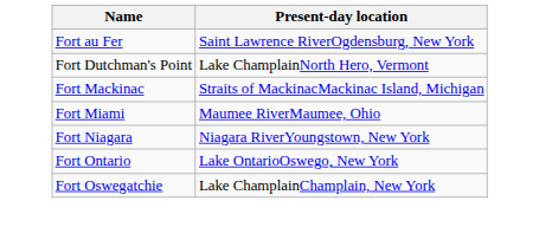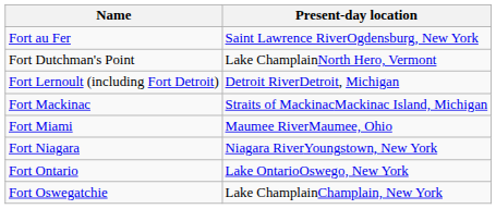 <table class="wikitable" style="margin-left:auto; margin-right:auto; border:none;">
 <tr>
 <th>Name</th>
 <th>Present-day location</th>
 </tr>
 <tr>
 <td><a href='#'>Fort au Fer</a></td>
 <td><a href='#'>Saint Lawrence River</a><a href='#'>Ogdensburg, New York</a></td>
 </tr>
 <tr>
 <td>Fort Dutchman's Point</td>
 <td>Lake Champlain<a href='#'>North Hero, Vermont</a></td>
+</tr>
+<tr>
+<td><a href='#'>Fort Lernoult</a> (including <a href='#'>Fort Detroit</a>)</td>
+<td><a href='#'>Detroit River</a><a href='#'>Detroit</a>, <a href='#'>Michigan</a></td>
 </tr>
 <tr>
 <td><a href='#'>Fort Mackinac</a></td>
 <td><a href='#'>Straits of Mackinac</a><a href='#'>Mackinac Island, Michigan</a></td>
 </tr>
 <tr>
 <td><a href='#'>Fort Miami</a></td>
 <td><a href='#'>Maumee River</a><a href='#'>Maumee, Ohio</a></td>
 </tr>
 <tr>
 <td><a href='#'>Fort Niagara</a></td>
 <td><a href='#'>Niagara River</a><a href='#'>Youngstown, New York</a></td>
 </tr>
 <tr>
 <td><a href='#'>Fort Ontario</a></td>
 <td><a href='#'>Lake Ontario</a><a href='#'>Oswego, New York</a></td>
 </tr>
 <tr>
 <td><a href='#'>Fort Oswegatchie</a></td>
 <td>Lake Champlain<a href='#'>Champlain, New York</a></td>
 </tr>
 <tr>
 </tr>
 </table>
